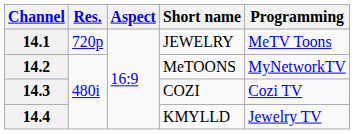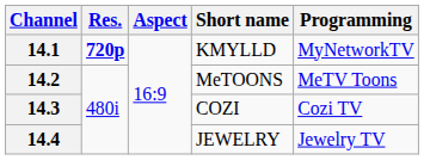 <table class="wikitable">
 <tr>
 <th scope = "col"><a href='#'>Channel</a></th>
 <th scope = "col"><a href='#'>Res.</a></th>
 <th scope = "col"><a href='#'>Aspect</a></th>
 <th scope = "col">Short name</th>
 <th scope = "col">Programming</th>
 </tr>
 <tr>
 <th scope = "row">14.1</th>
-<td><a href='#'>720p</a></td>
+<td><strong><a href='#'>720p</a></strong></td>
 <td rowspan=4><a href='#'>16:9</a></td>
-<td>JEWELRY</td>
-<td><a href='#'>MeTV Toons</a></td>
+<td>KMYLLD</td>
+<td><a href='#'>MyNetworkTV</a></td>
 </tr>
 <tr>
 <th scope = "row">14.2</th>
 <td rowspan=3><a href='#'>480i</a></td>
 <td>MeTOONS</td>
-<td><a href='#'>MyNetworkTV</a></td>
+<td><a href='#'>MeTV Toons</a></td>
 </tr>
 <tr>
 <th scope = "row">14.3</th>
 <td>COZI</td>
 <td><a href='#'>Cozi TV</a></td>
 </tr>
 <tr>
 <th scope = "row">14.4</th>
-<td>KMYLLD</td>
+<td>JEWELRY</td>
 <td><a href='#'>Jewelry TV</a></td>
 </tr>
 </table>
